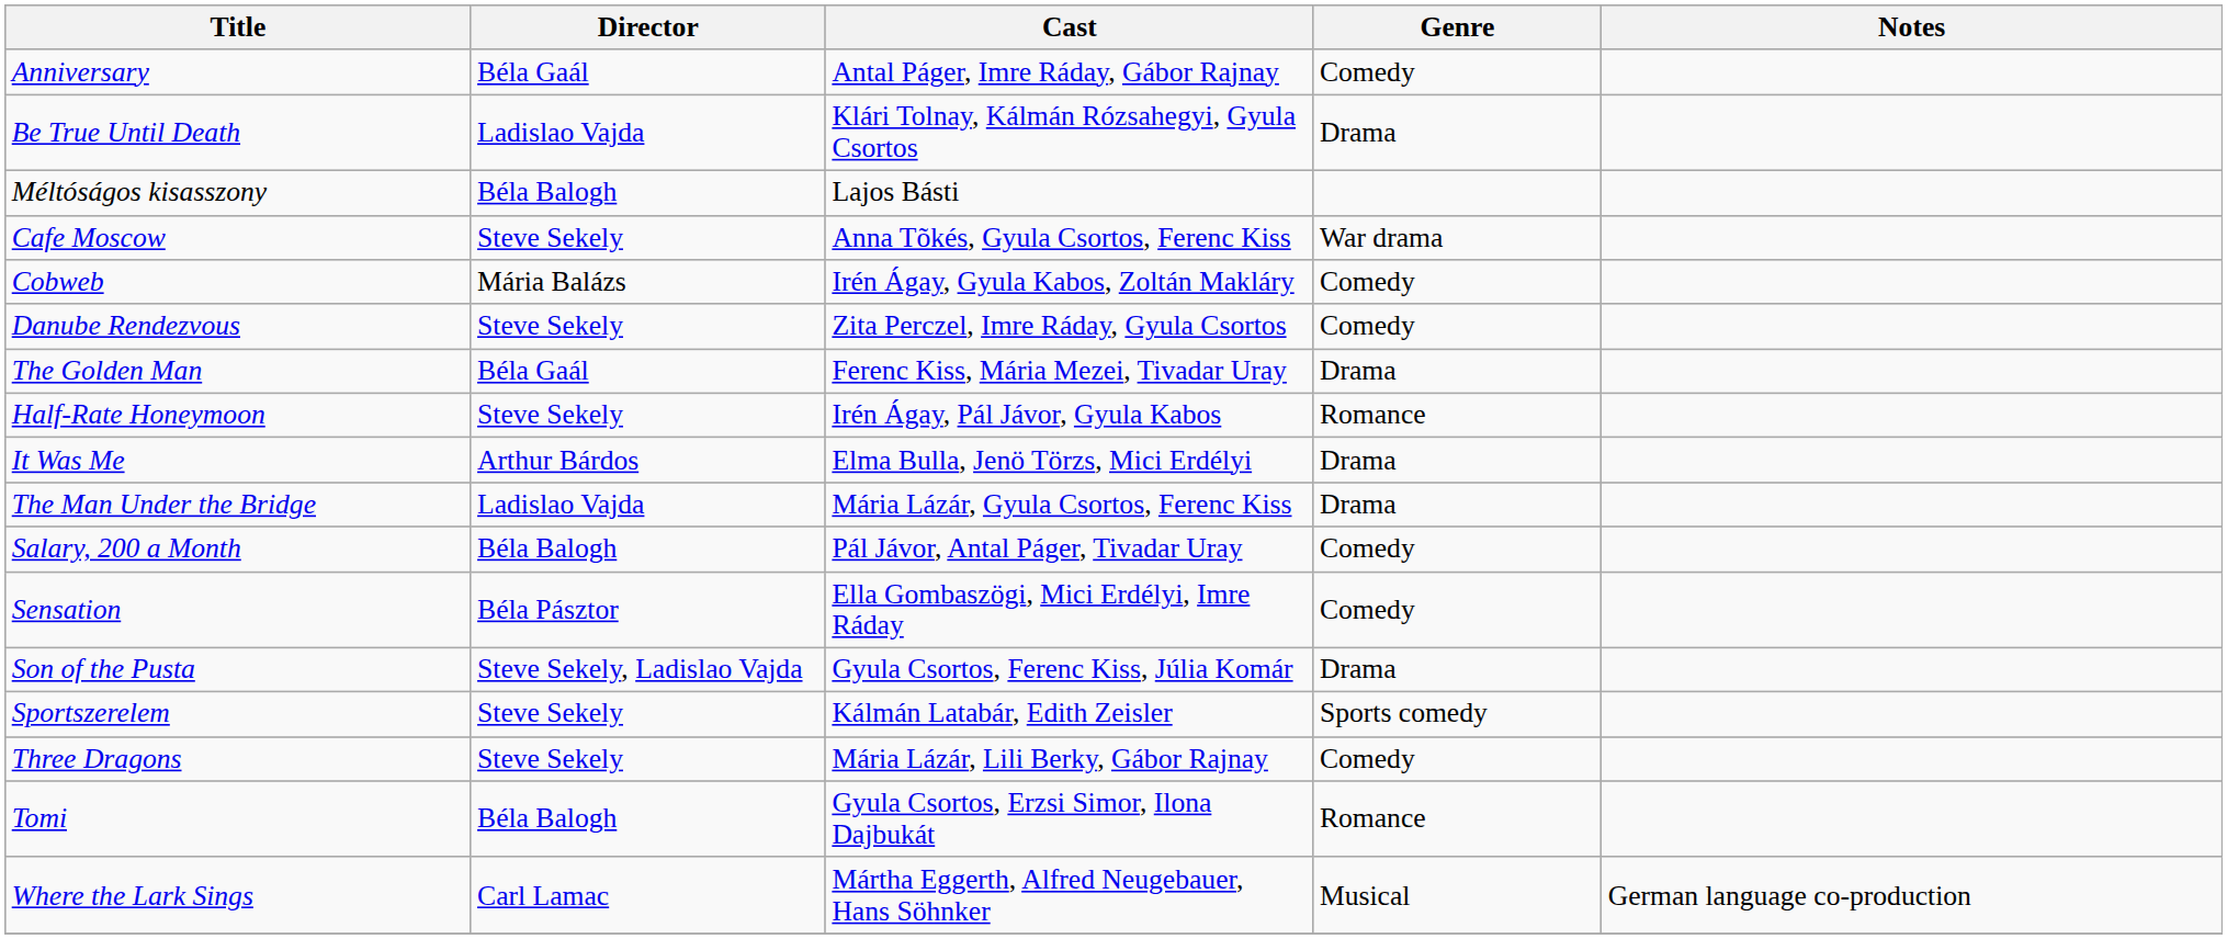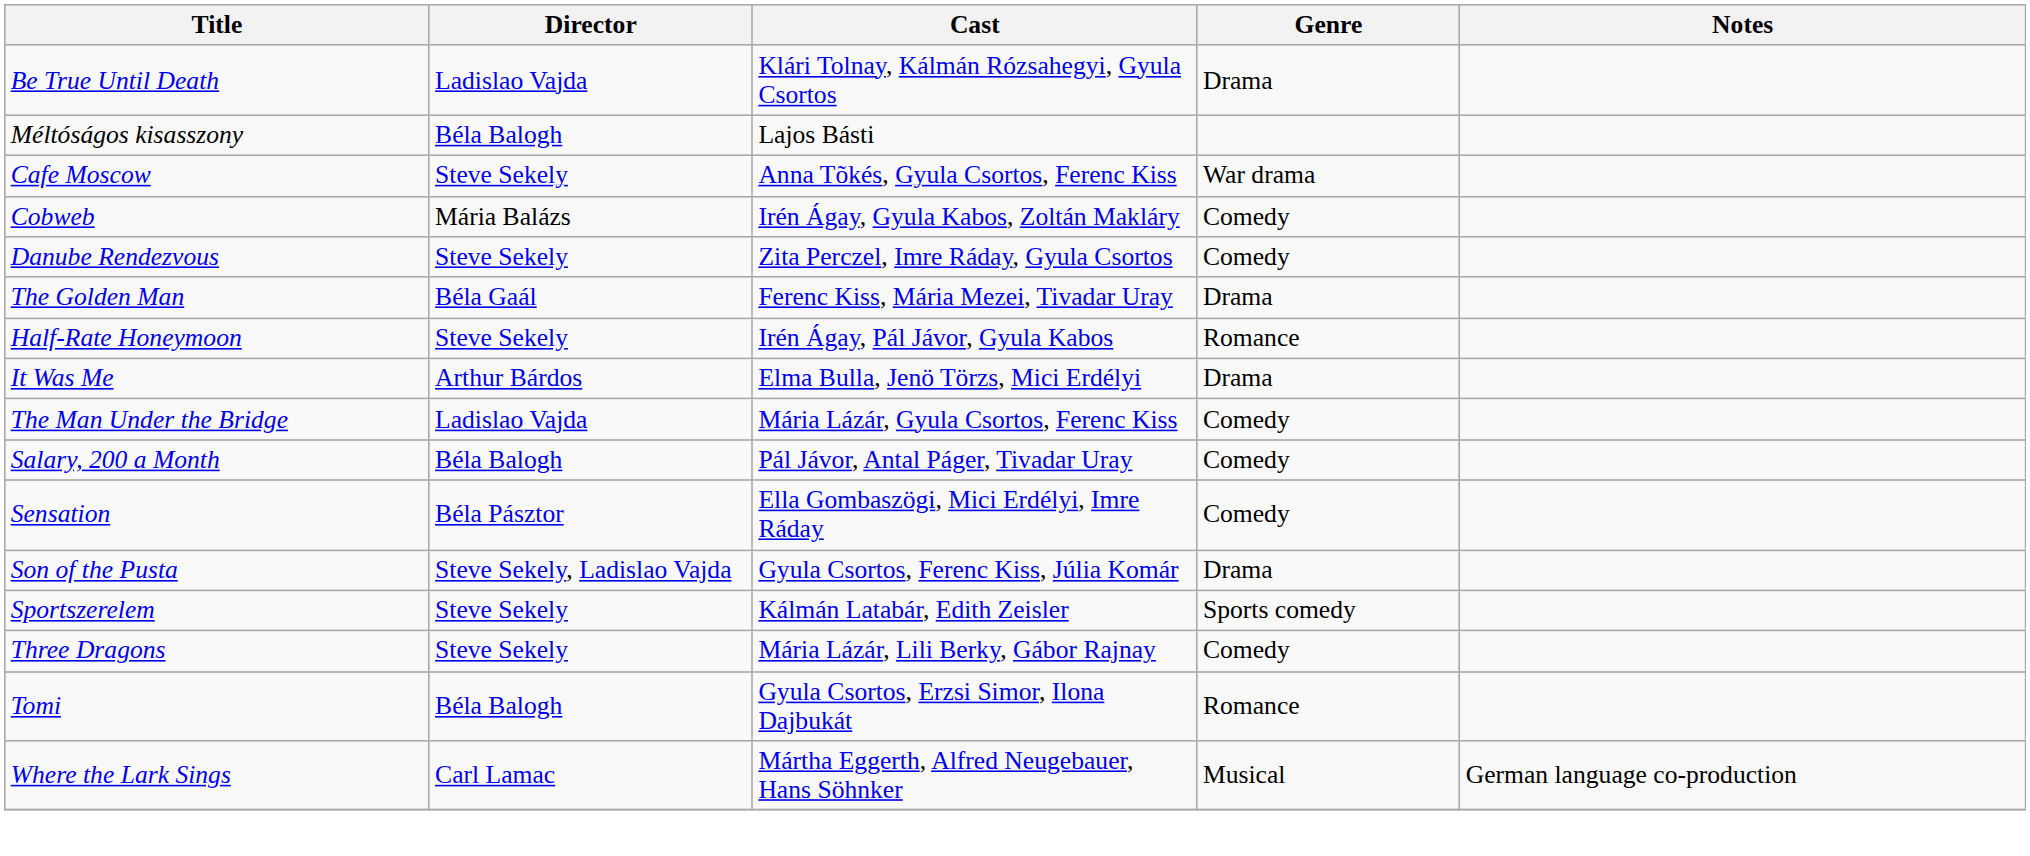 <table class="wikitable" style="width:100%;">
 <tr>
 <th style="width:21%;">Title</th>
 <th style="width:16%;">Director</th>
 <th style="width:22%;">Cast</th>
 <th style="width:13%;">Genre</th>
 <th style="width:28%;">Notes</th>
-</tr>
-<tr>
-<td><em><a href='#'>Anniversary</a></em></td>
-<td><a href='#'>Béla Gaál</a></td>
-<td><a href='#'>Antal Páger</a>, <a href='#'>Imre Ráday</a>, <a href='#'>Gábor Rajnay</a></td>
-<td>Comedy</td>
-<td></td>
 </tr>
 <tr>
 <td><em><a href='#'>Be True Until Death</a></em></td>
 <td><a href='#'>Ladislao Vajda</a></td>
 <td><a href='#'>Klári Tolnay</a>, <a href='#'>Kálmán Rózsahegyi</a>, <a href='#'>Gyula Csortos</a></td>
 <td>Drama</td>
 <td></td>
 </tr>
 <tr>
 <td><em>Méltóságos kisasszony</em></td>
 <td><a href='#'>Béla Balogh</a></td>
 <td>Lajos Básti</td>
 <td></td>
 <td></td>
 </tr>
 <tr>
 <td><em><a href='#'>Cafe Moscow</a></em></td>
 <td><a href='#'>Steve Sekely</a></td>
 <td><a href='#'>Anna Tõkés</a>, <a href='#'>Gyula Csortos</a>, <a href='#'>Ferenc Kiss</a></td>
 <td>War drama</td>
 <td></td>
 </tr>
 <tr>
 <td><em><a href='#'>Cobweb</a></em></td>
 <td>Mária Balázs</td>
 <td><a href='#'>Irén Ágay</a>, <a href='#'>Gyula Kabos</a>, <a href='#'>Zoltán Makláry</a></td>
 <td>Comedy</td>
 <td></td>
 </tr>
 <tr>
 <td><em><a href='#'>Danube Rendezvous</a></em></td>
 <td><a href='#'>Steve Sekely</a></td>
 <td><a href='#'>Zita Perczel</a>, <a href='#'>Imre Ráday</a>, <a href='#'>Gyula Csortos</a></td>
 <td>Comedy</td>
 <td></td>
 </tr>
 <tr>
 <td><em><a href='#'>The Golden Man</a></em></td>
 <td><a href='#'>Béla Gaál</a></td>
 <td><a href='#'>Ferenc Kiss</a>, <a href='#'>Mária Mezei</a>, <a href='#'>Tivadar Uray</a></td>
 <td>Drama</td>
 <td></td>
 </tr>
 <tr>
 <td><em><a href='#'>Half-Rate Honeymoon</a></em></td>
 <td><a href='#'>Steve Sekely</a></td>
 <td><a href='#'>Irén Ágay</a>, <a href='#'>Pál Jávor</a>, <a href='#'>Gyula Kabos</a></td>
 <td>Romance</td>
 <td></td>
 </tr>
 <tr>
 <td><em><a href='#'>It Was Me</a></em></td>
 <td><a href='#'>Arthur Bárdos</a></td>
 <td><a href='#'>Elma Bulla</a>, <a href='#'>Jenö Törzs</a>, <a href='#'>Mici Erdélyi</a></td>
 <td>Drama</td>
 <td></td>
 </tr>
 <tr>
 <td><em><a href='#'>The Man Under the Bridge</a></em></td>
 <td><a href='#'>Ladislao Vajda</a></td>
 <td><a href='#'>Mária Lázár</a>, <a href='#'>Gyula Csortos</a>, <a href='#'>Ferenc Kiss</a></td>
-<td>Drama</td>
+<td>Comedy</td>
 <td></td>
 </tr>
 <tr>
 <td><em><a href='#'>Salary, 200 a Month</a></em></td>
 <td><a href='#'>Béla Balogh</a></td>
 <td><a href='#'>Pál Jávor</a>, <a href='#'>Antal Páger</a>, <a href='#'>Tivadar Uray</a></td>
 <td>Comedy</td>
 <td></td>
 </tr>
 <tr>
 <td><em><a href='#'>Sensation</a></em></td>
 <td><a href='#'>Béla Pásztor</a></td>
 <td><a href='#'>Ella Gombaszögi</a>, <a href='#'>Mici Erdélyi</a>, <a href='#'>Imre Ráday</a></td>
 <td>Comedy</td>
 <td></td>
 </tr>
 <tr>
 <td><em><a href='#'>Son of the Pusta</a></em></td>
 <td><a href='#'>Steve Sekely</a>, <a href='#'>Ladislao Vajda</a></td>
 <td><a href='#'>Gyula Csortos</a>, <a href='#'>Ferenc Kiss</a>, <a href='#'>Júlia Komár</a></td>
 <td>Drama</td>
 <td></td>
 </tr>
 <tr>
 <td><em><a href='#'>Sportszerelem</a></em></td>
 <td><a href='#'>Steve Sekely</a></td>
 <td><a href='#'>Kálmán Latabár</a>, <a href='#'>Edith Zeisler</a></td>
 <td>Sports comedy</td>
 <td></td>
 </tr>
 <tr>
 <td><em><a href='#'>Three Dragons</a></em></td>
 <td><a href='#'>Steve Sekely</a></td>
 <td><a href='#'>Mária Lázár</a>, <a href='#'>Lili Berky</a>, <a href='#'>Gábor Rajnay</a></td>
 <td>Comedy</td>
 <td></td>
 </tr>
 <tr>
 <td><em><a href='#'>Tomi</a></em></td>
 <td><a href='#'>Béla Balogh</a></td>
 <td><a href='#'>Gyula Csortos</a>, <a href='#'>Erzsi Simor</a>, <a href='#'>Ilona Dajbukát</a></td>
 <td>Romance</td>
 <td></td>
 </tr>
 <tr>
 <td><em><a href='#'>Where the Lark Sings</a></em></td>
 <td><a href='#'>Carl Lamac</a></td>
 <td><a href='#'>Mártha Eggerth</a>, <a href='#'>Alfred Neugebauer</a>, <a href='#'>Hans Söhnker</a></td>
 <td>Musical</td>
 <td>German language co-production</td>
 </tr>
 <tr>
 </tr>
 </table>
